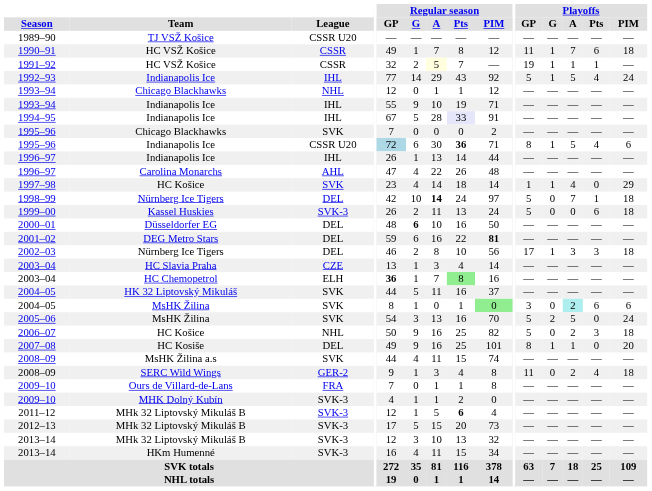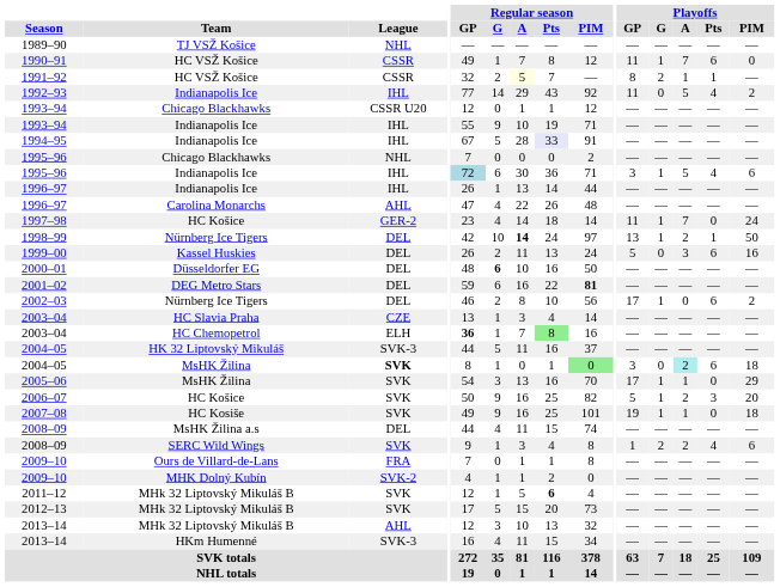 <table border="0" cellpadding="1" cellspacing="0" style="text-align:center; width:60em">
 <tr bgcolor="#e0e0e0">
 <th colspan="3" bgcolor="#ffffff"></th>
 <th rowspan="100" bgcolor="#ffffff"></th>
 <th colspan="5"><a href='#'>Regular season</a></th>
 <th rowspan="100" bgcolor="#ffffff"></th>
 <th colspan="5"><a href='#'>Playoffs</a></th>
 </tr>
 <tr bgcolor="#e0e0e0">
 <th><a href='#'>Season</a></th>
 <th>Team</th>
 <th>League</th>
 <th>GP</th>
 <th><a href='#'>G</a></th>
 <th><a href='#'>A</a></th>
 <th><a href='#'>Pts</a></th>
 <th><a href='#'>PIM</a></th>
 <th>GP</th>
 <th>G</th>
 <th>A</th>
 <th>Pts</th>
 <th>PIM</th>
 </tr>
 <tr>
 <td>1989–90</td>
 <td><a href='#'>TJ VSŽ Košice</a></td>
-<td>CSSR U20</td>
+<td><a href='#'>NHL</a></td>
 <td>—</td>
 <td>—</td>
 <td>—</td>
 <td>—</td>
 <td>—</td>
 <td>—</td>
 <td>—</td>
 <td>—</td>
 <td>—</td>
 <td>—</td>
 </tr>
 <tr bgcolor="#f0f0f0">
 <td><a href='#'>1990–91</a></td>
 <td>HC VSŽ Košice</td>
 <td><a href='#'>CSSR</a></td>
 <td>49</td>
 <td>1</td>
 <td>7</td>
 <td>8</td>
 <td>12</td>
 <td>11</td>
 <td>1</td>
 <td>7</td>
 <td>6</td>
-<td>18</td>
+<td>0</td>
 </tr>
 <tr>
 <td><a href='#'>1991–92</a></td>
 <td>HC VSŽ Košice</td>
 <td>CSSR</td>
 <td>32</td>
 <td>2</td>
 <td style="background: lightyellow;">5</td>
 <td>7</td>
 <td>—</td>
-<td>19</td>
-<td>1</td>
+<td>8</td>
+<td>2</td>
 <td>1</td>
 <td>1</td>
 <td>—</td>
 </tr>
 <tr bgcolor="#f0f0f0">
 <td><a href='#'>1992–93</a></td>
 <td><a href='#'>Indianapolis Ice</a></td>
 <td><a href='#'>IHL</a></td>
 <td>77</td>
 <td>14</td>
 <td>29</td>
 <td>43</td>
 <td>92</td>
-<td>5</td>
-<td>1</td>
+<td>11</td>
+<td>0</td>
 <td>5</td>
 <td>4</td>
-<td>24</td>
+<td>2</td>
 </tr>
 <tr>
 <td><a href='#'>1993–94</a></td>
 <td><a href='#'>Chicago Blackhawks</a></td>
-<td><a href='#'>NHL</a></td>
+<td>CSSR U20</td>
 <td>12</td>
 <td>0</td>
 <td>1</td>
 <td>1</td>
 <td>12</td>
 <td>—</td>
 <td>—</td>
 <td>—</td>
 <td>—</td>
 <td>—</td>
 </tr>
 <tr bgcolor="#f0f0f0">
 <td><a href='#'>1993–94</a></td>
 <td>Indianapolis Ice</td>
 <td>IHL</td>
 <td>55</td>
 <td>9</td>
 <td>10</td>
 <td>19</td>
 <td>71</td>
 <td>—</td>
 <td>—</td>
 <td>—</td>
 <td>—</td>
 <td>—</td>
 </tr>
 <tr>
 <td><a href='#'>1994–95</a></td>
 <td>Indianapolis Ice</td>
 <td>IHL</td>
 <td>67</td>
 <td>5</td>
 <td>28</td>
 <td style="background: lavender;">33</td>
 <td>91</td>
 <td>—</td>
 <td>—</td>
 <td>—</td>
 <td>—</td>
 <td>—</td>
 </tr>
 <tr bgcolor="#f0f0f0">
 <td><a href='#'>1995–96</a></td>
 <td>Chicago Blackhawks</td>
-<td>SVK</td>
+<td>NHL</td>
 <td>7</td>
 <td>0</td>
 <td>0</td>
 <td>0</td>
 <td>2</td>
 <td>—</td>
 <td>—</td>
 <td>—</td>
 <td>—</td>
 <td>—</td>
 </tr>
 <tr>
 <td><a href='#'>1995–96</a></td>
 <td>Indianapolis Ice</td>
-<td>CSSR U20</td>
+<td>IHL</td>
 <td style="background: lightblue;">72</td>
 <td>6</td>
 <td>30</td>
-<td><strong>36</strong></td>
+<td>36</td>
 <td>71</td>
-<td>8</td>
+<td>3</td>
 <td>1</td>
 <td>5</td>
 <td>4</td>
 <td>6</td>
 </tr>
 <tr bgcolor="#f0f0f0">
 <td><a href='#'>1996–97</a></td>
 <td>Indianapolis Ice</td>
 <td>IHL</td>
 <td>26</td>
 <td>1</td>
 <td>13</td>
 <td>14</td>
 <td>44</td>
 <td>—</td>
 <td>—</td>
 <td>—</td>
 <td>—</td>
 <td>—</td>
 </tr>
 <tr>
 <td><a href='#'>1996–97</a></td>
 <td><a href='#'>Carolina Monarchs</a></td>
 <td><a href='#'>AHL</a></td>
 <td>47</td>
 <td>4</td>
 <td>22</td>
 <td>26</td>
 <td>48</td>
 <td>—</td>
 <td>—</td>
 <td>—</td>
 <td>—</td>
 <td>—</td>
 </tr>
 <tr bgcolor="#f0f0f0">
 <td><a href='#'>1997–98</a></td>
 <td>HC Košice</td>
-<td><a href='#'>SVK</a></td>
+<td><a href='#'>GER-2</a></td>
 <td>23</td>
 <td>4</td>
 <td>14</td>
 <td>18</td>
 <td>14</td>
+<td>11</td>
 <td>1</td>
-<td>1</td>
-<td>4</td>
+<td>7</td>
 <td>0</td>
-<td>29</td>
+<td>24</td>
 </tr>
 <tr>
 <td><a href='#'>1998–99</a></td>
 <td><a href='#'>Nürnberg Ice Tigers</a></td>
 <td><a href='#'>DEL</a></td>
 <td>42</td>
 <td>10</td>
 <td><strong>14</strong></td>
 <td>24</td>
 <td>97</td>
-<td>5</td>
-<td>0</td>
-<td>7</td>
+<td>13</td>
 <td>1</td>
-<td>18</td>
+<td>2</td>
+<td>1</td>
+<td>50</td>
 </tr>
 <tr bgcolor="#f0f0f0">
 <td><a href='#'>1999–00</a></td>
 <td><a href='#'>Kassel Huskies</a></td>
-<td><a href='#'>SVK-3</a></td>
+<td>DEL</td>
 <td>26</td>
 <td>2</td>
 <td>11</td>
 <td>13</td>
 <td>24</td>
 <td>5</td>
 <td>0</td>
-<td>0</td>
+<td>3</td>
 <td>6</td>
-<td>18</td>
+<td>16</td>
 </tr>
 <tr>
 <td><a href='#'>2000–01</a></td>
 <td><a href='#'>Düsseldorfer EG</a></td>
 <td>DEL</td>
 <td>48</td>
 <td><strong>6</strong></td>
 <td>10</td>
 <td>16</td>
 <td>50</td>
 <td>—</td>
 <td>—</td>
 <td>—</td>
 <td>—</td>
 <td>—</td>
 </tr>
 <tr bgcolor="#f0f0f0">
 <td><a href='#'>2001–02</a></td>
 <td><a href='#'>DEG Metro Stars</a></td>
 <td>DEL</td>
 <td>59</td>
 <td>6</td>
 <td>16</td>
 <td>22</td>
 <td><strong>81</strong></td>
 <td>—</td>
 <td>—</td>
 <td>—</td>
 <td>—</td>
 <td>—</td>
 </tr>
 <tr>
 <td><a href='#'>2002–03</a></td>
 <td>Nürnberg Ice Tigers</td>
 <td>DEL</td>
 <td>46</td>
 <td>2</td>
 <td>8</td>
 <td>10</td>
 <td>56</td>
 <td>17</td>
 <td>1</td>
-<td>3</td>
-<td>3</td>
-<td>18</td>
+<td>0</td>
+<td>6</td>
+<td>2</td>
 </tr>
 <tr bgcolor="#f0f0f0">
 <td><a href='#'>2003–04</a></td>
 <td><a href='#'>HC Slavia Praha</a></td>
 <td><a href='#'>CZE</a></td>
 <td>13</td>
 <td>1</td>
 <td>3</td>
 <td>4</td>
 <td>14</td>
 <td>—</td>
 <td>—</td>
 <td>—</td>
 <td>—</td>
 <td>—</td>
 </tr>
 <tr>
 <td>2003–04</td>
 <td><a href='#'>HC Chemopetrol</a></td>
 <td>ELH</td>
 <td><strong>36</strong></td>
 <td>1</td>
 <td>7</td>
 <td style="background: lightgreen;">8</td>
 <td>16</td>
 <td>—</td>
 <td>—</td>
 <td>—</td>
 <td>—</td>
 <td>—</td>
 </tr>
 <tr bgcolor="#f0f0f0">
 <td><a href='#'>2004–05</a></td>
 <td><a href='#'>HK 32 Liptovský Mikuláš</a></td>
-<td>SVK</td>
+<td>SVK-3</td>
 <td>44</td>
 <td>5</td>
 <td>11</td>
 <td>16</td>
 <td>37</td>
 <td>—</td>
 <td>—</td>
 <td>—</td>
 <td>—</td>
 <td>—</td>
 </tr>
 <tr>
 <td>2004–05</td>
 <td><a href='#'>MsHK Žilina</a></td>
-<td>SVK</td>
+<td><strong>SVK</strong></td>
 <td>8</td>
 <td>1</td>
 <td>0</td>
 <td>1</td>
 <td style="background: lightgreen;">0</td>
 <td>3</td>
 <td>0</td>
 <td style="background: paleturquoise;">2</td>
 <td>6</td>
-<td>6</td>
+<td>18</td>
 </tr>
 <tr bgcolor="#f0f0f0">
 <td><a href='#'>2005–06</a></td>
 <td>MsHK Žilina</td>
 <td>SVK</td>
 <td>54</td>
 <td>3</td>
 <td>13</td>
 <td>16</td>
 <td>70</td>
-<td>5</td>
-<td>2</td>
-<td>5</td>
+<td>17</td>
+<td>1</td>
+<td>1</td>
 <td>0</td>
-<td>24</td>
+<td>29</td>
 </tr>
 <tr>
 <td><a href='#'>2006–07</a></td>
 <td>HC Košice</td>
-<td>NHL</td>
+<td>SVK</td>
 <td>50</td>
 <td>9</td>
 <td>16</td>
 <td>25</td>
 <td>82</td>
 <td>5</td>
-<td>0</td>
+<td>1</td>
 <td>2</td>
 <td>3</td>
-<td>18</td>
+<td>20</td>
 </tr>
 <tr bgcolor="#f0f0f0">
 <td><a href='#'>2007–08</a></td>
 <td>HC Kosiše</td>
-<td>DEL</td>
+<td>SVK</td>
 <td>49</td>
 <td>9</td>
 <td>16</td>
 <td>25</td>
 <td>101</td>
-<td>8</td>
+<td>19</td>
 <td>1</td>
 <td>1</td>
 <td>0</td>
-<td>20</td>
+<td>18</td>
 </tr>
 <tr>
 <td><a href='#'>2008–09</a></td>
 <td>MsHK Žilina a.s</td>
-<td>SVK</td>
+<td>DEL</td>
 <td>44</td>
 <td>4</td>
 <td>11</td>
 <td>15</td>
 <td>74</td>
 <td>—</td>
 <td>—</td>
 <td>—</td>
 <td>—</td>
 <td>—</td>
 </tr>
 <tr bgcolor="#f0f0f0">
 <td>2008–09</td>
 <td><a href='#'>SERC Wild Wings</a></td>
-<td><a href='#'>GER-2</a></td>
+<td><a href='#'>SVK</a></td>
 <td>9</td>
 <td>1</td>
 <td>3</td>
 <td>4</td>
 <td>8</td>
-<td>11</td>
-<td>0</td>
+<td>1</td>
+<td>2</td>
 <td>2</td>
 <td>4</td>
-<td>18</td>
+<td>6</td>
 </tr>
 <tr>
 <td><a href='#'>2009–10</a></td>
 <td><a href='#'>Ours de Villard-de-Lans</a></td>
 <td><a href='#'>FRA</a></td>
 <td>7</td>
 <td>0</td>
 <td>1</td>
 <td>1</td>
 <td>8</td>
 <td>—</td>
 <td>—</td>
 <td>—</td>
 <td>—</td>
 <td>—</td>
 </tr>
 <tr bgcolor="#f0f0f0">
 <td><a href='#'>2009–10</a></td>
 <td><a href='#'>MHK Dolný Kubín</a></td>
-<td>SVK-3</td>
+<td><a href='#'>SVK-2</a></td>
 <td>4</td>
 <td>1</td>
 <td>1</td>
 <td>2</td>
 <td>0</td>
 <td>—</td>
 <td>—</td>
 <td>—</td>
 <td>—</td>
 <td>—</td>
 </tr>
 <tr>
 <td>2011–12</td>
 <td>MHk 32 Liptovský Mikuláš B</td>
-<td><a href='#'>SVK-3</a></td>
+<td>SVK</td>
 <td>12</td>
 <td>1</td>
 <td>5</td>
 <td><strong>6</strong></td>
 <td>4</td>
 <td>—</td>
 <td>—</td>
 <td>—</td>
 <td>—</td>
 <td>—</td>
 </tr>
 <tr bgcolor="#f0f0f0">
 <td>2012–13</td>
 <td>MHk 32 Liptovský Mikuláš B</td>
-<td>SVK-3</td>
+<td>SVK</td>
 <td>17</td>
 <td>5</td>
 <td>15</td>
 <td>20</td>
 <td>73</td>
 <td>—</td>
 <td>—</td>
 <td>—</td>
 <td>—</td>
 <td>—</td>
 </tr>
 <tr>
 <td>2013–14</td>
 <td>MHk 32 Liptovský Mikuláš B</td>
-<td>SVK-3</td>
+<td><a href='#'>AHL</a></td>
 <td>12</td>
 <td>3</td>
 <td>10</td>
 <td>13</td>
 <td>32</td>
 <td>—</td>
 <td>—</td>
 <td>—</td>
 <td>—</td>
 <td>—</td>
 </tr>
 <tr bgcolor="#f0f0f0">
 <td>2013–14</td>
 <td>HKm Humenné</td>
 <td>SVK-3</td>
 <td>16</td>
 <td>4</td>
 <td>11</td>
 <td>15</td>
 <td>34</td>
 <td>—</td>
 <td>—</td>
 <td>—</td>
 <td>—</td>
 <td>—</td>
 </tr>
 <tr bgcolor="#e0e0e0">
 <th colspan="3">SVK totals</th>
 <th>272</th>
 <th>35</th>
 <th>81</th>
 <th>116</th>
 <th>378</th>
 <th>63</th>
 <th>7</th>
 <th>18</th>
 <th>25</th>
 <th>109</th>
 </tr>
 <tr bgcolor="#e0e0e0">
 <th colspan="3">NHL totals</th>
 <th>19</th>
 <th>0</th>
 <th>1</th>
 <th>1</th>
 <th>14</th>
 <th>—</th>
 <th>—</th>
 <th>—</th>
 <th>—</th>
 <th>—</th>
 </tr>
 </table>
